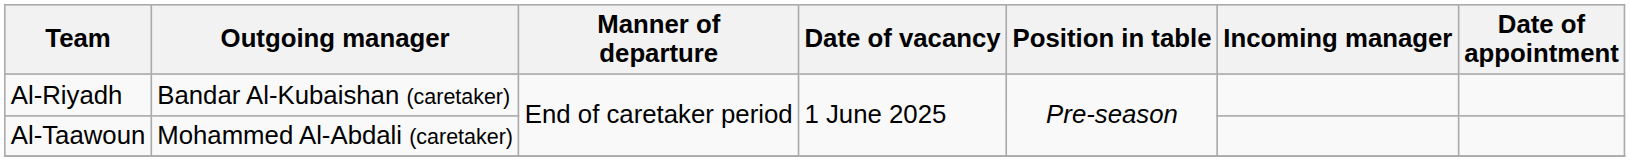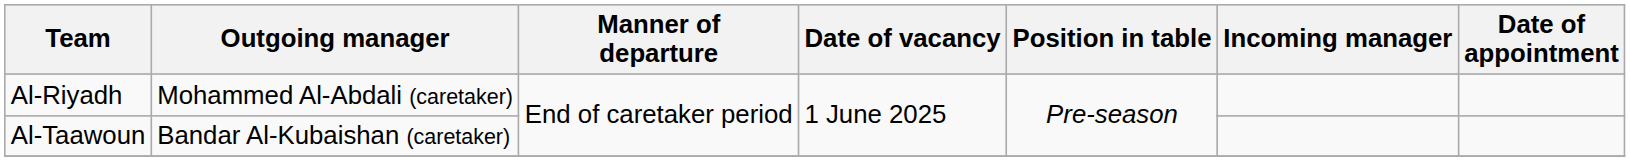 <table class="wikitable sortable">
 <tr>
 <th>Team</th>
 <th>Outgoing manager</th>
 <th>Manner of<br>departure</th>
 <th>Date of vacancy</th>
 <th>Position in table</th>
 <th>Incoming manager</th>
 <th>Date of<br>appointment</th>
 </tr>
 <tr>
 <td>Al-Riyadh</td>
-<td> Bandar Al-Kubaishan <small>(caretaker)</small></td>
+<td> Mohammed Al-Abdali <small>(caretaker)</small></td>
 <td rowspan=2>End of caretaker period</td>
 <td rowspan=2>1 June 2025</td>
 <td rowspan=2 align=center><em>Pre-season</em></td>
 <td></td>
 <td></td>
 </tr>
 <tr>
 <td>Al-Taawoun</td>
-<td> Mohammed Al-Abdali <small>(caretaker)</small></td>
+<td> Bandar Al-Kubaishan <small>(caretaker)</small></td>
 <td></td>
 <td></td>
 </tr>
 <tr>
 </tr>
 </table>
